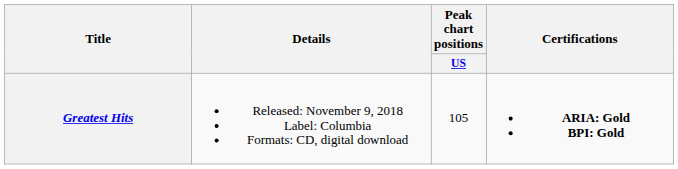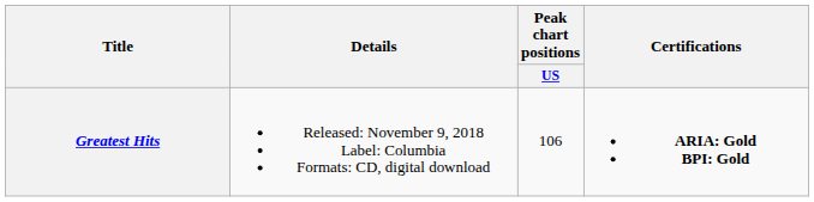 <table class="wikitable plainrowheaders" style="text-align:center;">
 <tr>
 <th scope="col" rowspan="2" style="width:14em;">Title</th>
 <th scope="col" rowspan="2" style="width:18em;">Details</th>
 <th scope="col" colspan="1">Peak chart positions</th>
 <th scope="col" rowspan="2" style="width:14em;">Certifications</th>
 </tr>
 <tr>
 <th scope="col" style="width:2.5em;font-size:90%;"><a href='#'>US</a><br></th>
 </tr>
 <tr>
 <th scope="row"><em><a href='#'>Greatest Hits</a></em></th>
 <td><br><ul><li>Released: November 9, 2018</li><li>Label: Columbia</li><li>Formats: CD, digital download</li></ul></td>
-<td>105</td>
+<td>106</td>
 <td><strong><br><ul><li>ARIA: Gold</li><li>BPI: Gold</li></ul></strong></td>
 </tr>
 </table>
